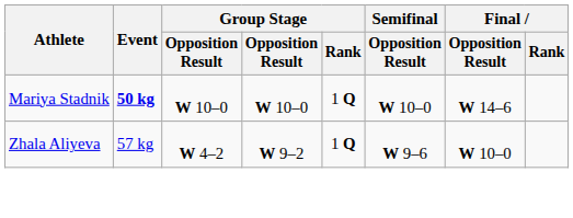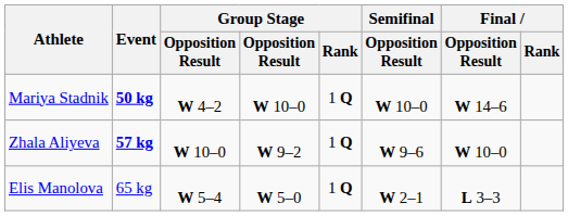 <table class=wikitable style=font-size:90%;text-align:center>
 <tr>
 <th rowspan=2>Athlete</th>
 <th rowspan=2>Event</th>
 <th colspan=3>Group Stage</th>
 <th>Semifinal</th>
 <th colspan=2>Final / </th>
 </tr>
 <tr style=font-size:95%>
 <th>Opposition<br>Result</th>
 <th>Opposition<br>Result</th>
 <th>Rank</th>
 <th>Opposition<br>Result</th>
 <th>Opposition<br>Result</th>
 <th>Rank</th>
 </tr>
 <tr>
 <td align=left><a href='#'>Mariya Stadnik</a></td>
 <td align=left><strong><a href='#'>50 kg</a></strong></td>
-<td><br><strong>W</strong> 10–0</td>
+<td><br><strong>W</strong> 4–2</td>
 <td><br><strong>W</strong> 10–0</td>
 <td>1 <strong>Q</strong></td>
 <td><br><strong>W</strong> 10–0</td>
 <td><br><strong>W</strong> 14–6</td>
 <td></td>
 </tr>
 <tr>
 <td align=left><a href='#'>Zhala Aliyeva</a></td>
-<td align=left><a href='#'>57 kg</a></td>
-<td><br><strong>W</strong> 4–2</td>
+<td align=left><strong><a href='#'>57 kg</a></strong></td>
+<td><br><strong>W</strong> 10–0</td>
 <td><br><strong>W</strong> 9–2</td>
 <td>1 <strong>Q</strong></td>
 <td><br><strong>W</strong> 9–6</td>
 <td><br><strong>W</strong> 10–0</td>
 <td></td>
 </tr>
+<tr>
+<td align=left><a href='#'>Elis Manolova</a></td>
+<td align=left><a href='#'>65 kg</a></td>
+<td><br><strong>W</strong> 5–4</td>
+<td><br><strong>W</strong> 5–0</td>
+<td>1 <strong>Q</strong></td>
+<td><br><strong>W</strong> 2–1</td>
+<td><br><strong>L</strong> 3–3</td>
+<td></td>
+</tr>
 </table>
